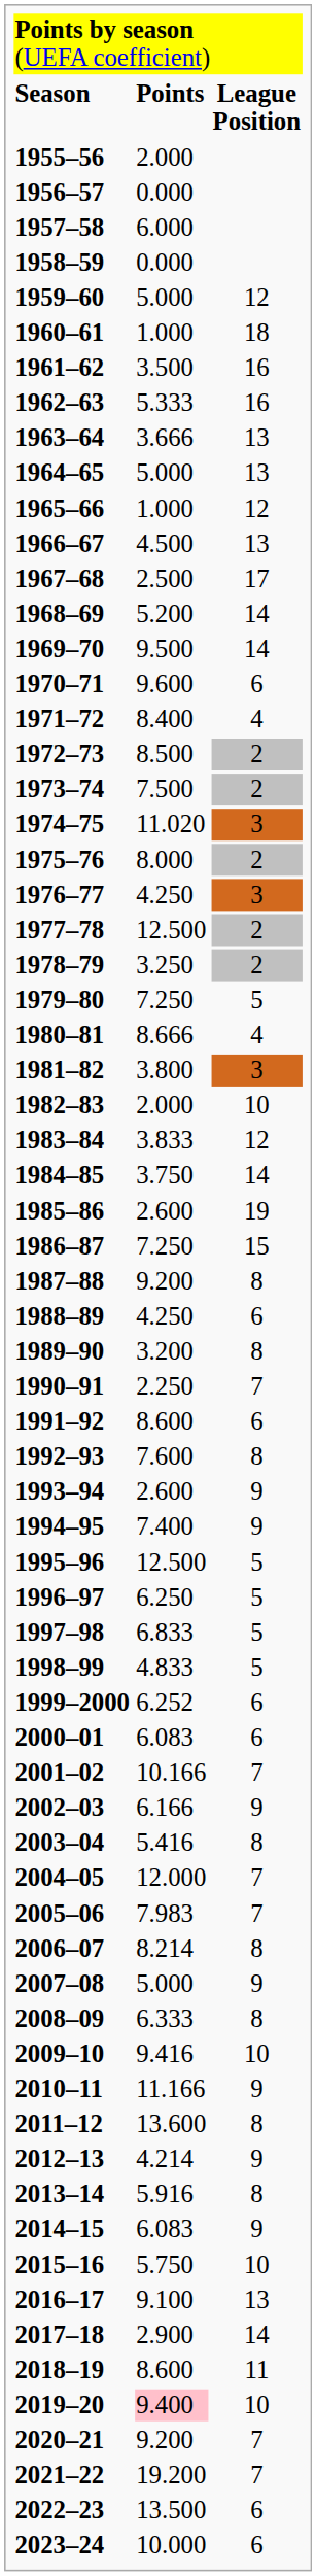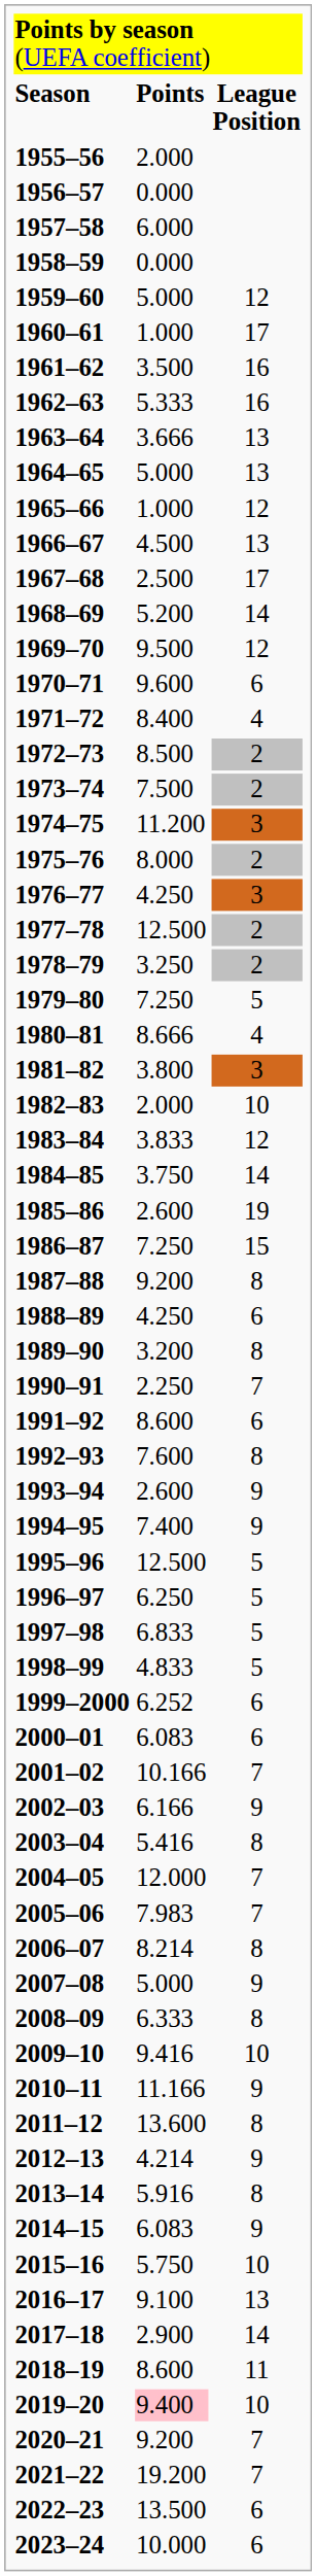 <table class="infobox">
 <tr>
 <td colspan="3" bgcolor="yellow"><strong>Points by season</strong><br>(<a href='#'>UEFA coefficient</a>)</td>
 </tr>
 <tr>
 <td><strong>Season</strong></td>
 <td><strong>Points</strong></td>
 <td style=text-align:center><strong>League<br>Position</strong></td>
 </tr>
 <tr>
 <td><strong>1955–56</strong></td>
 <td>2.000</td>
 <td style=text-align:center></td>
 </tr>
 <tr>
 <td><strong>1956–57</strong></td>
 <td>0.000</td>
 <td style=text-align:center></td>
 </tr>
 <tr>
 <td><strong>1957–58</strong></td>
 <td>6.000</td>
 <td style=text-align:center></td>
 </tr>
 <tr>
 <td><strong>1958–59</strong></td>
 <td>0.000</td>
 <td style=text-align:center></td>
 </tr>
 <tr>
 <td><strong>1959–60</strong></td>
 <td>5.000</td>
 <td style=text-align:center>12</td>
 </tr>
 <tr>
 <td><strong>1960–61</strong></td>
 <td>1.000</td>
-<td style=text-align:center>18 </td>
+<td style=text-align:center>17 </td>
 </tr>
 <tr>
 <td><strong>1961–62</strong></td>
 <td>3.500</td>
 <td style=text-align:center>16 </td>
 </tr>
 <tr>
 <td><strong>1962–63</strong></td>
 <td>5.333</td>
 <td style=text-align:center>16 </td>
 </tr>
 <tr>
 <td><strong>1963–64</strong></td>
 <td>3.666</td>
 <td style=text-align:center>13 </td>
 </tr>
 <tr>
 <td><strong>1964–65</strong></td>
 <td>5.000</td>
 <td style=text-align:center>13 </td>
 </tr>
 <tr>
 <td><strong>1965–66</strong></td>
 <td>1.000</td>
 <td style=text-align:center>12 </td>
 </tr>
 <tr>
 <td><strong>1966–67</strong></td>
 <td>4.500</td>
 <td style=text-align:center>13 </td>
 </tr>
 <tr>
 <td><strong>1967–68</strong></td>
 <td>2.500</td>
 <td style=text-align:center>17 </td>
 </tr>
 <tr>
 <td><strong>1968–69</strong></td>
 <td>5.200</td>
 <td style=text-align:center>14 </td>
 </tr>
 <tr>
 <td><strong>1969–70</strong></td>
 <td>9.500</td>
-<td style=text-align:center>14 </td>
+<td style=text-align:center>12 </td>
 </tr>
 <tr>
 <td><strong>1970–71</strong></td>
 <td>9.600</td>
 <td style=text-align:center>6 </td>
 </tr>
 <tr>
 <td><strong>1971–72</strong></td>
 <td>8.400</td>
 <td style=text-align:center>4 </td>
 </tr>
 <tr>
 <td><strong>1972–73</strong></td>
 <td>8.500</td>
 <td style=text-align:center bgcolor="silver">2 </td>
 </tr>
 <tr>
 <td><strong>1973–74</strong></td>
 <td>7.500</td>
 <td style=text-align:center bgcolor="silver">2 </td>
 </tr>
 <tr>
 <td><strong>1974–75</strong></td>
-<td>11.020</td>
+<td>11.200</td>
 <td style=text-align:center bgcolor="chocolate">3 </td>
 </tr>
 <tr>
 <td><strong>1975–76</strong></td>
 <td>8.000</td>
 <td style=text-align:center bgcolor="silver">2 </td>
 </tr>
 <tr>
 <td><strong>1976–77</strong></td>
 <td>4.250</td>
 <td style=text-align:center bgcolor="chocolate">3 </td>
 </tr>
 <tr>
 <td><strong>1977–78</strong></td>
 <td>12.500</td>
 <td style=text-align:center bgcolor="silver">2 </td>
 </tr>
 <tr>
 <td><strong>1978–79</strong></td>
 <td>3.250</td>
 <td style=text-align:center bgcolor="silver">2 </td>
 </tr>
 <tr>
 <td><strong>1979–80</strong></td>
 <td>7.250</td>
 <td style=text-align:center>5 </td>
 </tr>
 <tr>
 <td><strong>1980–81</strong></td>
 <td>8.666</td>
 <td style=text-align:center>4 </td>
 </tr>
 <tr>
 <td><strong>1981–82</strong></td>
 <td>3.800</td>
 <td style=text-align:center bgcolor="chocolate">3 </td>
 </tr>
 <tr>
 <td><strong>1982–83</strong></td>
 <td>2.000</td>
 <td style=text-align:center>10 </td>
 </tr>
 <tr>
 <td><strong>1983–84</strong></td>
 <td>3.833</td>
 <td style=text-align:center>12 </td>
 </tr>
 <tr>
 <td><strong>1984–85</strong></td>
 <td>3.750</td>
 <td style=text-align:center>14 </td>
 </tr>
 <tr>
 <td><strong>1985–86</strong></td>
 <td>2.600</td>
 <td style=text-align:center>19 </td>
 </tr>
 <tr>
 <td><strong>1986–87</strong></td>
 <td>7.250</td>
 <td style=text-align:center>15 </td>
 </tr>
 <tr>
 <td><strong>1987–88</strong></td>
 <td>9.200</td>
 <td style=text-align:center>8 </td>
 </tr>
 <tr>
 <td><strong>1988–89</strong></td>
 <td>4.250</td>
 <td style=text-align:center>6 </td>
 </tr>
 <tr>
 <td><strong>1989–90</strong></td>
 <td>3.200</td>
 <td style=text-align:center>8 </td>
 </tr>
 <tr>
 <td><strong>1990–91</strong></td>
 <td>2.250</td>
 <td style=text-align:center>7 </td>
 </tr>
 <tr>
 <td><strong>1991–92</strong></td>
 <td>8.600</td>
 <td style=text-align:center>6 </td>
 </tr>
 <tr>
 <td><strong>1992–93</strong></td>
 <td>7.600</td>
 <td style=text-align:center>8 </td>
 </tr>
 <tr>
 <td><strong>1993–94</strong></td>
 <td>2.600</td>
 <td style=text-align:center>9 </td>
 </tr>
 <tr>
 <td><strong>1994–95</strong></td>
 <td>7.400</td>
 <td style=text-align:center>9 </td>
 </tr>
 <tr>
 <td><strong>1995–96</strong></td>
 <td>12.500</td>
 <td style=text-align:center>5 </td>
 </tr>
 <tr>
 <td><strong>1996–97</strong></td>
 <td>6.250</td>
 <td style=text-align:center>5 </td>
 </tr>
 <tr>
 <td><strong>1997–98</strong></td>
 <td>6.833</td>
 <td style=text-align:center>5 </td>
 </tr>
 <tr>
 <td><strong>1998–99</strong></td>
 <td>4.833</td>
 <td style=text-align:center>5 </td>
 </tr>
 <tr>
 <td><strong>1999–2000</strong></td>
 <td>6.252</td>
 <td style=text-align:center>6 </td>
 </tr>
 <tr>
 <td><strong>2000–01</strong></td>
 <td>6.083</td>
 <td style=text-align:center>6 </td>
 </tr>
 <tr>
 <td><strong>2001–02</strong></td>
 <td>10.166</td>
 <td style=text-align:center>7 </td>
 </tr>
 <tr>
 <td><strong>2002–03</strong></td>
 <td>6.166</td>
 <td style=text-align:center>9 </td>
 </tr>
 <tr>
 <td><strong>2003–04</strong></td>
 <td>5.416</td>
 <td style=text-align:center>8 </td>
 </tr>
 <tr>
 <td><strong>2004–05</strong></td>
 <td>12.000</td>
 <td style=text-align:center>7 </td>
 </tr>
 <tr>
 <td><strong>2005–06</strong></td>
 <td>7.983</td>
 <td style=text-align:center>7 </td>
 </tr>
 <tr>
 <td><strong>2006–07</strong></td>
 <td>8.214</td>
 <td style=text-align:center>8 </td>
 </tr>
 <tr>
 <td><strong>2007–08</strong></td>
 <td>5.000</td>
 <td style=text-align:center>9 </td>
 </tr>
 <tr>
 <td><strong>2008–09</strong></td>
 <td>6.333</td>
 <td style=text-align:center>8 </td>
 </tr>
 <tr>
 <td><strong>2009–10</strong></td>
 <td>9.416</td>
 <td style=text-align:center>10 </td>
 </tr>
 <tr>
 <td><strong>2010–11</strong></td>
 <td>11.166</td>
 <td style=text-align:center>9 </td>
 </tr>
 <tr>
 <td><strong>2011–12</strong></td>
 <td>13.600</td>
 <td style=text-align:center>8 </td>
 </tr>
 <tr>
 <td><strong>2012–13</strong></td>
 <td>4.214</td>
 <td style=text-align:center>9 </td>
 </tr>
 <tr>
 <td><strong>2013–14</strong></td>
 <td>5.916</td>
 <td style=text-align:center>8 </td>
 </tr>
 <tr>
 <td><strong>2014–15</strong></td>
 <td>6.083</td>
 <td style=text-align:center>9 </td>
 </tr>
 <tr>
 <td><strong>2015–16</strong></td>
 <td>5.750</td>
 <td style=text-align:center>10 </td>
 </tr>
 <tr>
 <td><strong>2016–17</strong></td>
 <td>9.100</td>
 <td style=text-align:center>13 </td>
 </tr>
 <tr>
 <td><strong>2017–18</strong></td>
 <td>2.900</td>
 <td style=text-align:center>14 </td>
 </tr>
 <tr>
 <td><strong>2018–19</strong></td>
 <td>8.600</td>
 <td style=text-align:center>11 </td>
 </tr>
 <tr>
 <td><strong>2019–20</strong></td>
 <td style="background: pink;">9.400</td>
 <td style=text-align:center>10 </td>
 </tr>
 <tr>
 <td><strong>2020–21</strong></td>
 <td>9.200</td>
 <td style=text-align:center>7 </td>
 </tr>
 <tr>
 <td><strong>2021–22</strong></td>
 <td>19.200</td>
 <td style=text-align:center>7 </td>
 </tr>
 <tr>
 <td><strong>2022–23</strong></td>
 <td>13.500</td>
 <td style=text-align:center>6 </td>
 </tr>
 <tr>
 <td><strong>2023–24</strong></td>
 <td>10.000</td>
 <td style=text-align:center>6 </td>
 </tr>
 </table>
